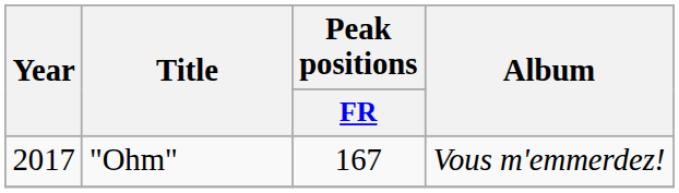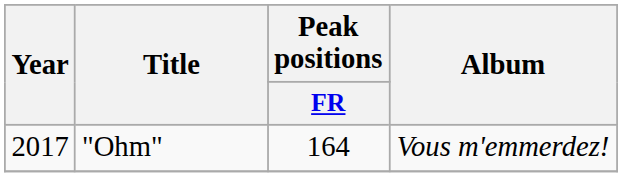 <table class="wikitable">
 <tr>
 <th align="center" rowspan="2" width="10">Year</th>
 <th align="center" rowspan="2" width="100">Title</th>
 <th align="center" colspan="1" width="30">Peak positions</th>
 <th align="center" rowspan="2" width="120">Album</th>
 </tr>
 <tr>
 <th scope="col" style="width:3em;font-size:90%;"><a href='#'>FR</a><br></th>
 </tr>
 <tr>
 <td align="center" rowspan="1">2017</td>
 <td>"Ohm"</td>
-<td align="center">167</td>
+<td align="center">164</td>
 <td align="center"><em>Vous m'emmerdez!</em></td>
 </tr>
 <tr>
 </tr>
 </table>
